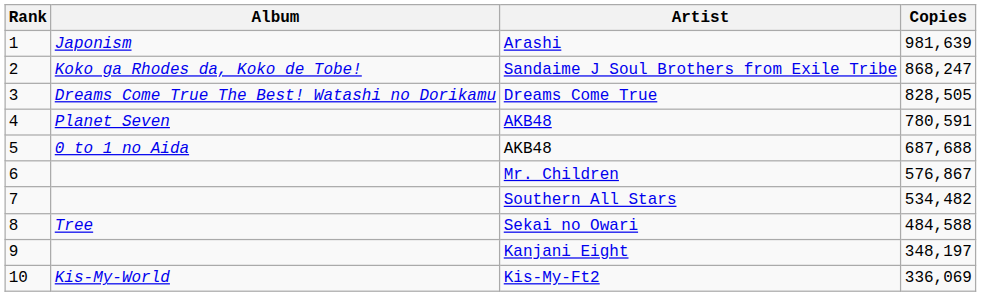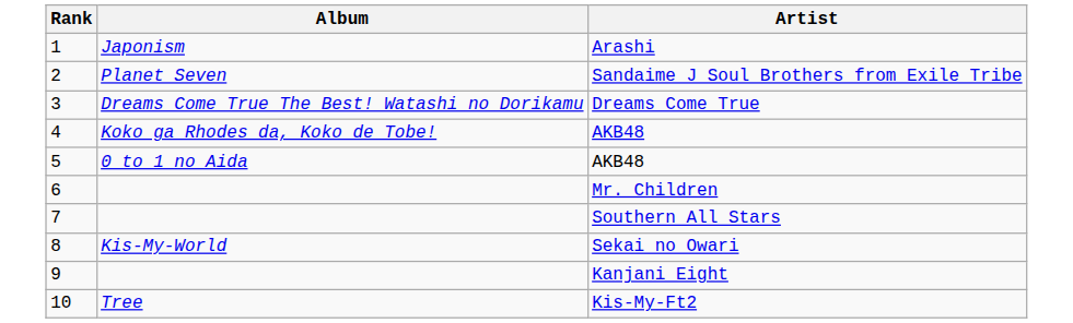 <table class="wikitable sortable" style="margin:auto; margin:auto;">
 <tr>
 <th>Rank</th>
 <th>Album</th>
 <th>Artist</th>
-<th>Copies</th>
 </tr>
 <tr>
 <td>1</td>
 <td><em><a href='#'>Japonism</a></em></td>
 <td><a href='#'>Arashi</a></td>
-<td>981,639</td>
 </tr>
 <tr>
 <td>2</td>
-<td><em><a href='#'>Koko ga Rhodes da, Koko de Tobe!</a></em></td>
+<td><em><a href='#'>Planet Seven</a></em></td>
 <td><a href='#'>Sandaime J Soul Brothers from Exile Tribe</a></td>
-<td>868,247</td>
 </tr>
 <tr>
 <td>3</td>
 <td><em><a href='#'>Dreams Come True The Best! Watashi no Dorikamu</a></em></td>
 <td><a href='#'>Dreams Come True</a></td>
-<td>828,505</td>
 </tr>
 <tr>
 <td>4</td>
-<td><em><a href='#'>Planet Seven</a></em></td>
+<td><em><a href='#'>Koko ga Rhodes da, Koko de Tobe!</a></em></td>
 <td><a href='#'>AKB48</a></td>
-<td>780,591</td>
 </tr>
 <tr>
 <td>5</td>
 <td><em><a href='#'>0 to 1 no Aida</a></em></td>
 <td>AKB48</td>
-<td>687,688</td>
 </tr>
 <tr>
 <td>6</td>
 <td><em></em></td>
 <td><a href='#'>Mr. Children</a></td>
-<td>576,867</td>
 </tr>
 <tr>
 <td>7</td>
 <td><em></em></td>
 <td><a href='#'>Southern All Stars</a></td>
-<td>534,482</td>
 </tr>
 <tr>
 <td>8</td>
-<td><em><a href='#'>Tree</a></em></td>
+<td><em><a href='#'>Kis-My-World</a></em></td>
 <td><a href='#'>Sekai no Owari</a></td>
-<td>484,588</td>
 </tr>
 <tr>
 <td>9</td>
 <td><em></em></td>
 <td><a href='#'>Kanjani Eight</a></td>
-<td>348,197</td>
 </tr>
 <tr>
 <td>10</td>
-<td><em><a href='#'>Kis-My-World</a></em></td>
+<td><em><a href='#'>Tree</a></em></td>
 <td><a href='#'>Kis-My-Ft2</a></td>
-<td>336,069</td>
 </tr>
 </table>
